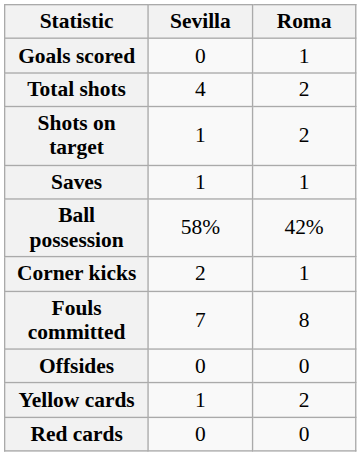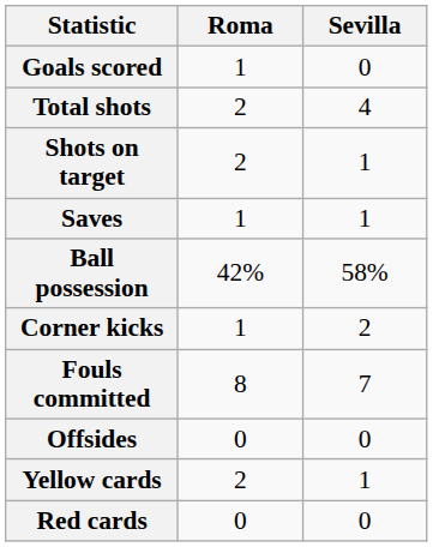 <table class="wikitable plainrowheaders" style="text-align:center">
 <tr>
 <th scope="col" style="width:100px">Statistic</th>
+<th scope="col" style="width:70px">Roma</th>
 <th scope="col" style="width:70px">Sevilla</th>
-<th scope="col" style="width:70px">Roma</th>
 </tr>
 <tr>
 <th scope=row>Goals scored</th>
+<td>1</td>
 <td>0</td>
-<td>1</td>
 </tr>
 <tr>
 <th scope=row>Total shots</th>
+<td>2</td>
 <td>4</td>
-<td>2</td>
 </tr>
 <tr>
 <th scope=row>Shots on target</th>
+<td>2</td>
 <td>1</td>
-<td>2</td>
 </tr>
 <tr>
 <th scope=row>Saves</th>
 <td>1</td>
 <td>1</td>
 </tr>
 <tr>
 <th scope=row>Ball possession</th>
+<td>42%</td>
 <td>58%</td>
-<td>42%</td>
 </tr>
 <tr>
 <th scope=row>Corner kicks</th>
+<td>1</td>
 <td>2</td>
-<td>1</td>
 </tr>
 <tr>
 <th scope=row>Fouls committed</th>
+<td>8</td>
 <td>7</td>
-<td>8</td>
 </tr>
 <tr>
 <th scope=row>Offsides</th>
 <td>0</td>
 <td>0</td>
 </tr>
 <tr>
 <th scope=row>Yellow cards</th>
+<td>2</td>
 <td>1</td>
-<td>2</td>
 </tr>
 <tr>
 <th scope=row>Red cards</th>
 <td>0</td>
 <td>0</td>
 </tr>
 </table>
